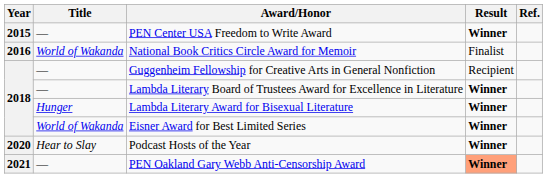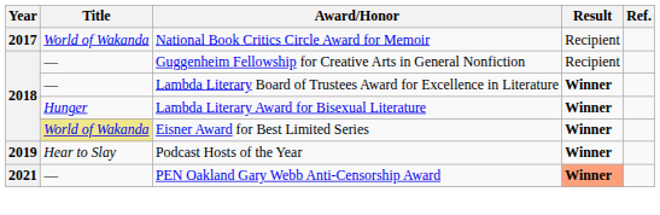 <table class="wikitable sortable">
 <tr>
 <th>Year</th>
 <th>Title</th>
 <th>Award/Honor</th>
 <th>Result</th>
 <th>Ref.</th>
 </tr>
 <tr>
-<th>2015</th>
-<td>—</td>
-<td><a href='#'>PEN Center USA</a> Freedom to Write Award</td>
-<td><strong>Winner</strong></td>
-<td></td>
-</tr>
-<tr>
-<th>2016</th>
+<th>2017</th>
 <td><em><a href='#'>World of Wakanda</a></em></td>
 <td><a href='#'>National Book Critics Circle Award for Memoir</a></td>
-<td>Finalist</td>
+<td>Recipient</td>
 <td></td>
 </tr>
 <tr>
 <th rowspan="4">2018</th>
 <td>—</td>
 <td><a href='#'>Guggenheim Fellowship</a> for Creative Arts in General Nonfiction</td>
 <td>Recipient</td>
 <td></td>
 </tr>
 <tr>
 <td>—</td>
 <td><a href='#'>Lambda Literary</a> Board of Trustees Award for Excellence in Literature</td>
 <td><strong>Winner</strong></td>
 <td></td>
 </tr>
 <tr>
 <td><em><a href='#'>Hunger</a></em></td>
 <td><a href='#'>Lambda Literary Award for Bisexual Literature</a></td>
 <td><strong>Winner</strong></td>
 <td></td>
 </tr>
 <tr>
-<td><em><a href='#'>World of Wakanda</a></em></td>
+<td style="background: khaki;"><em><a href='#'>World of Wakanda</a></em></td>
 <td><a href='#'>Eisner Award</a> for Best Limited Series</td>
 <td><strong>Winner</strong></td>
 <td></td>
 </tr>
 <tr>
-<th>2020</th>
+<th>2019</th>
 <td><em>Hear to Slay</em></td>
 <td>Podcast Hosts of the Year</td>
 <td><strong>Winner</strong></td>
 <td></td>
 </tr>
 <tr>
 <th>2021</th>
 <td>—</td>
 <td><a href='#'>PEN Oakland Gary Webb Anti-Censorship Award</a></td>
 <td style="background: lightsalmon;"><strong>Winner</strong></td>
 <td></td>
 </tr>
 </table>
